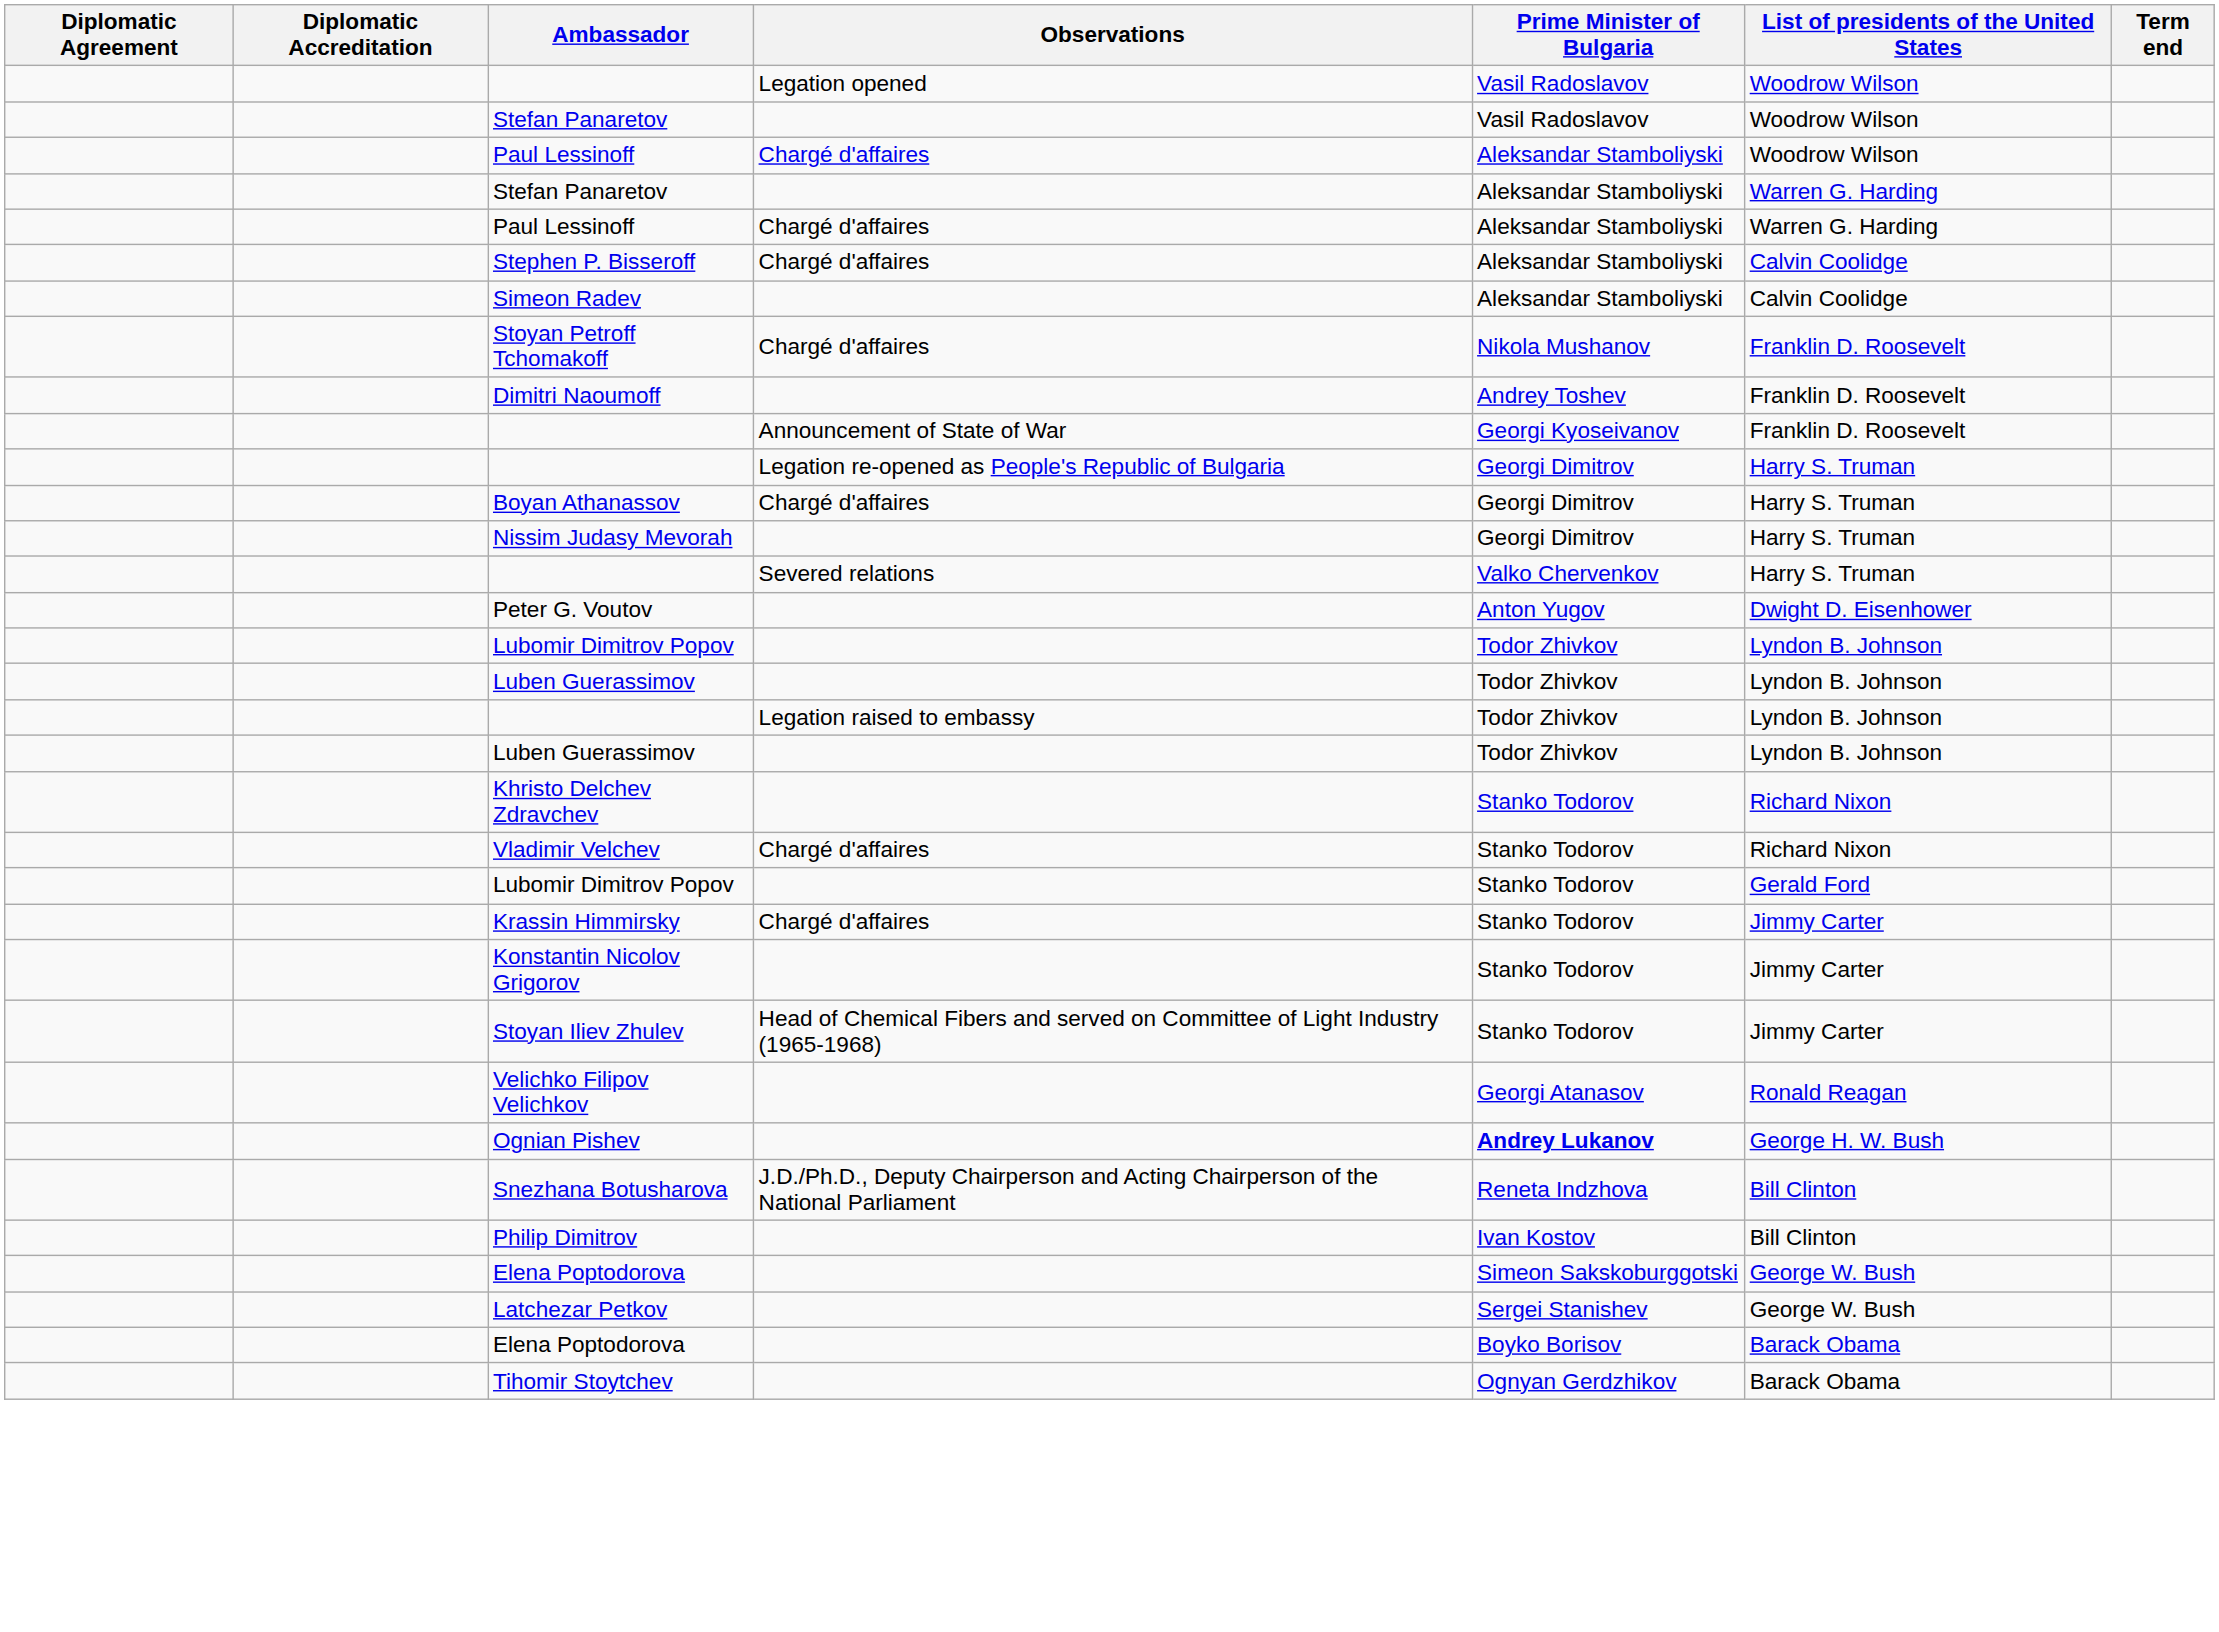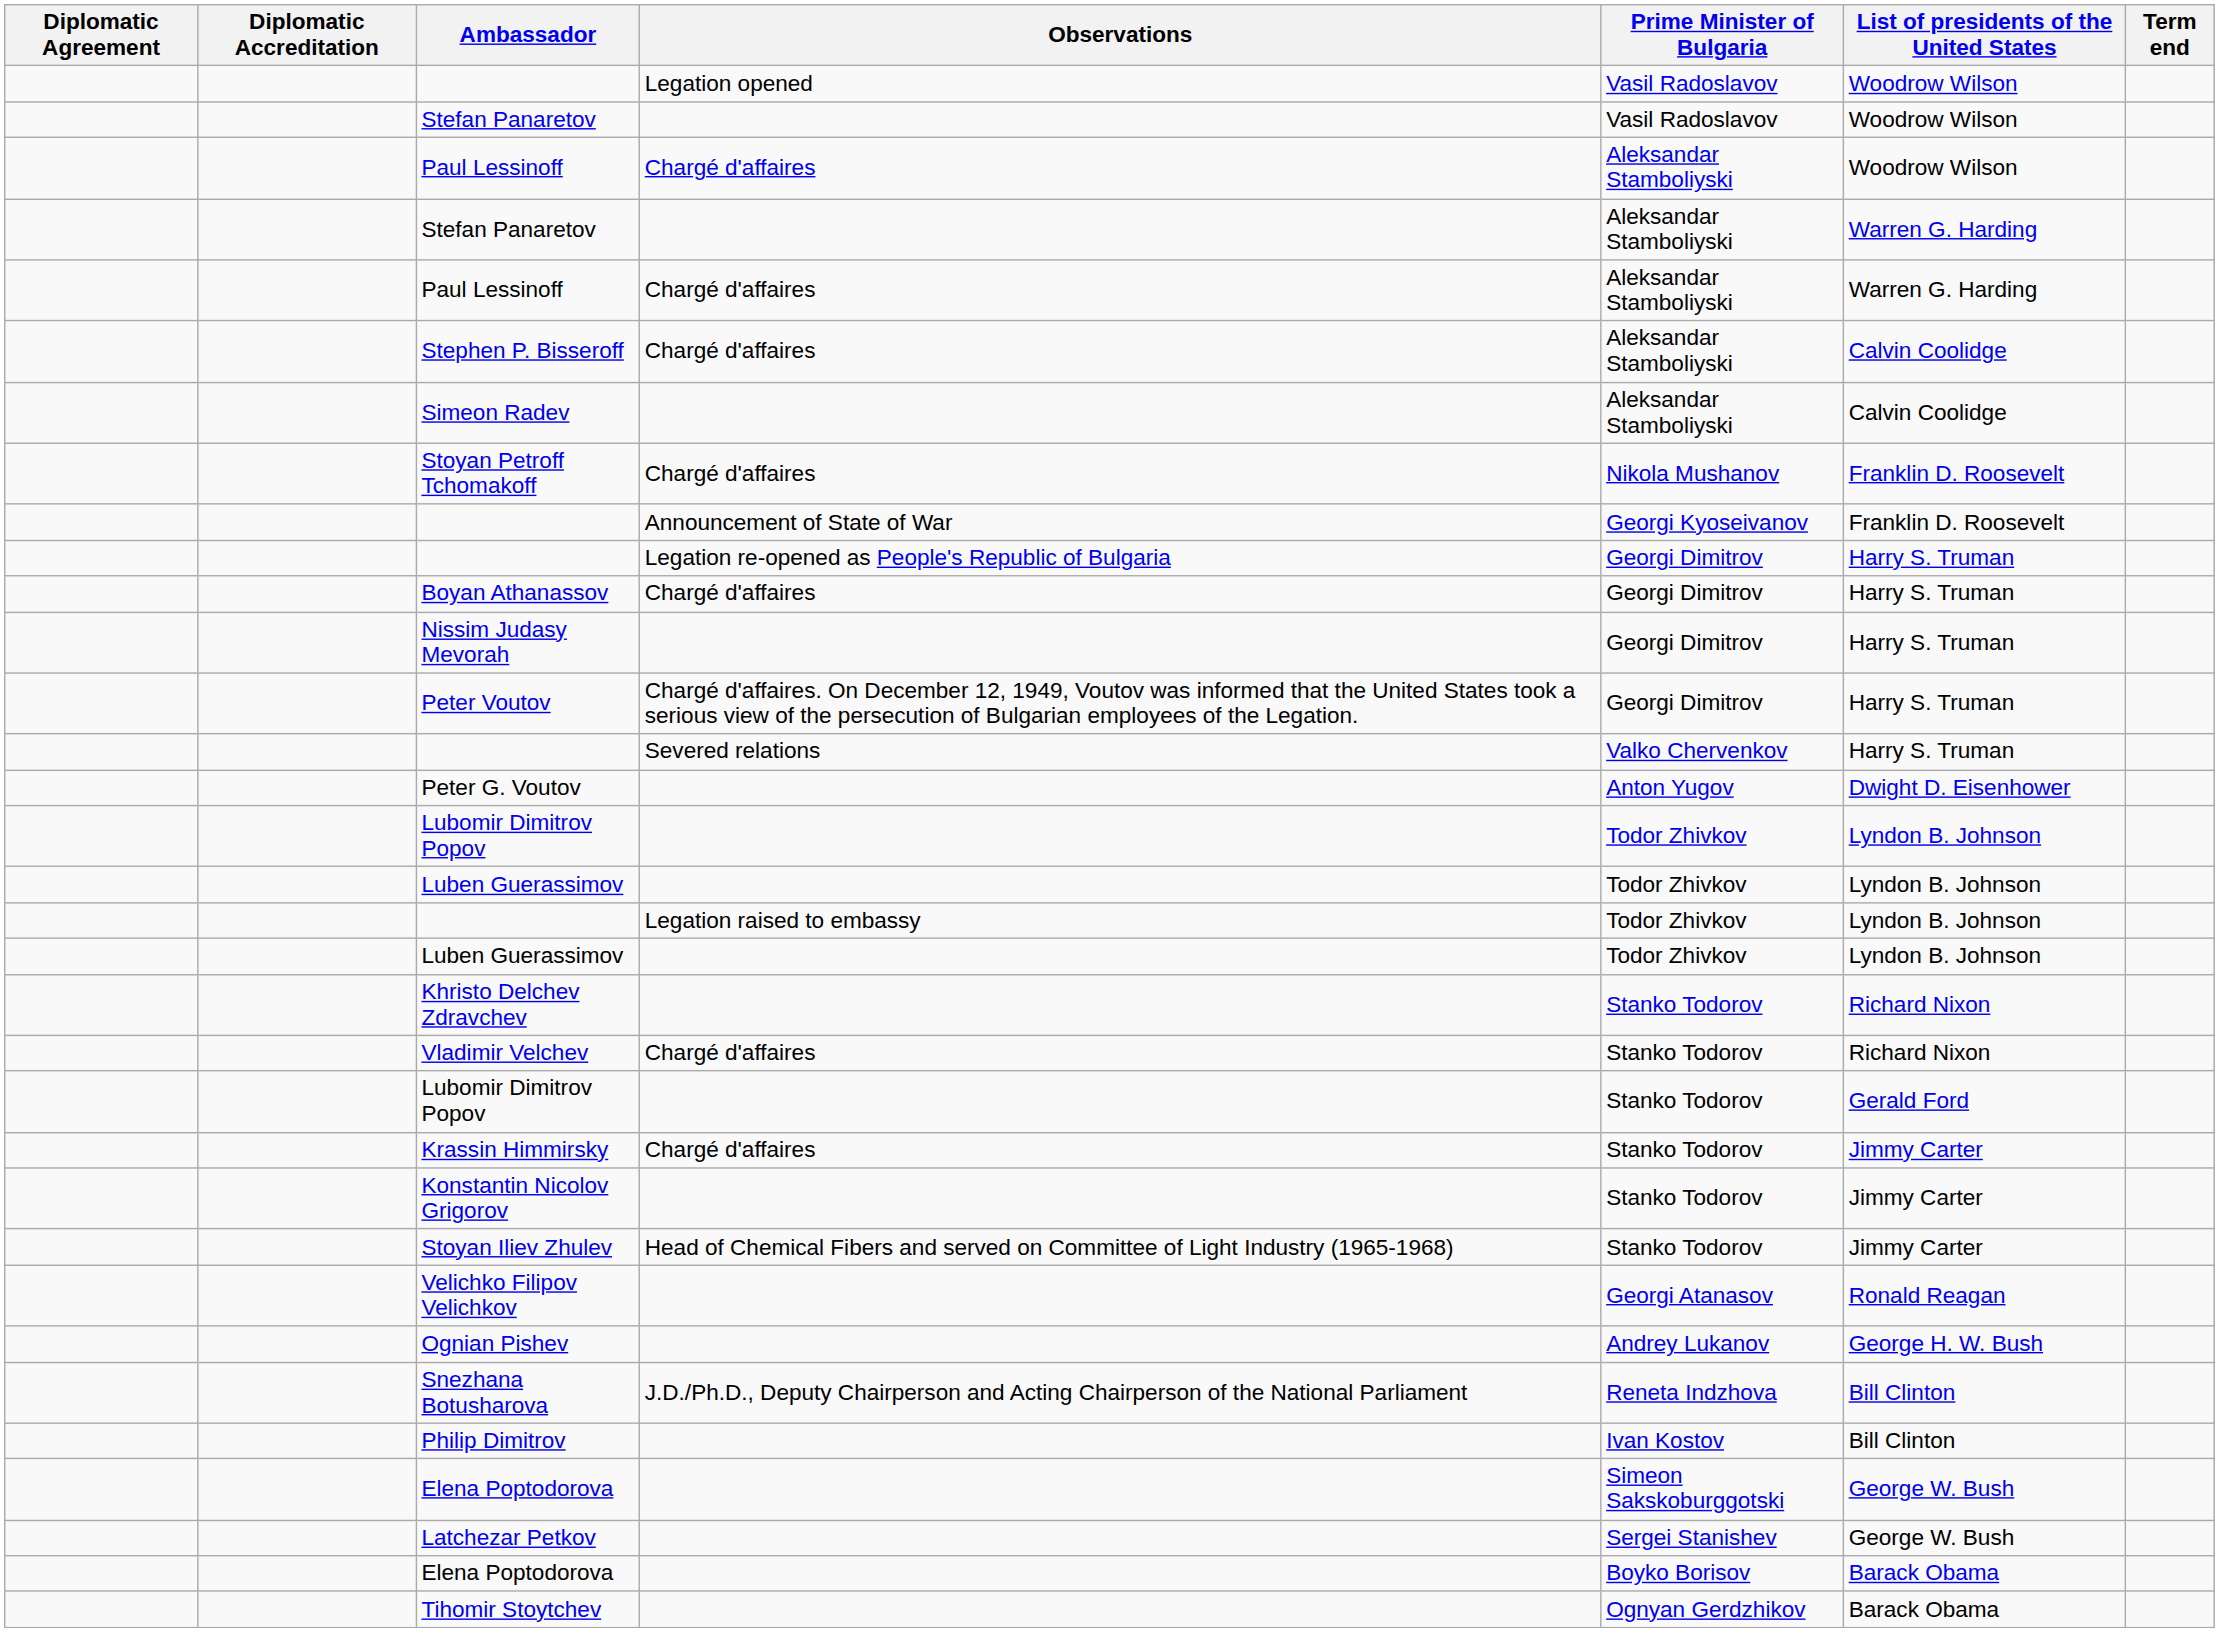 <table class="wikitable sortable">
 <tr>
 <th>Diplomatic Agreement</th>
 <th>Diplomatic Accreditation</th>
 <th><a href='#'>Ambassador</a></th>
 <th>Observations</th>
 <th><a href='#'>Prime Minister of Bulgaria</a></th>
 <th><a href='#'>List of presidents of the United States</a></th>
 <th>Term end</th>
 </tr>
 <tr>
 <td></td>
 <td></td>
 <td></td>
 <td>Legation opened</td>
 <td><a href='#'>Vasil Radoslavov</a></td>
 <td><a href='#'>Woodrow Wilson</a></td>
 <td></td>
 </tr>
 <tr>
 <td></td>
 <td></td>
 <td><a href='#'>Stefan Panaretov</a></td>
 <td></td>
 <td>Vasil Radoslavov</td>
 <td>Woodrow Wilson</td>
 <td></td>
 </tr>
 <tr>
 <td></td>
 <td></td>
 <td><a href='#'>Paul Lessinoff</a></td>
 <td><a href='#'>Chargé d'affaires</a></td>
 <td><a href='#'>Aleksandar Stamboliyski</a></td>
 <td>Woodrow Wilson</td>
 <td></td>
 </tr>
 <tr>
 <td></td>
 <td></td>
 <td>Stefan Panaretov</td>
 <td></td>
 <td>Aleksandar Stamboliyski</td>
 <td><a href='#'>Warren G. Harding</a></td>
 <td></td>
 </tr>
 <tr>
 <td></td>
 <td></td>
 <td>Paul Lessinoff</td>
 <td>Chargé d'affaires</td>
 <td>Aleksandar Stamboliyski</td>
 <td>Warren G. Harding</td>
 <td></td>
 </tr>
 <tr>
 <td></td>
 <td></td>
 <td><a href='#'>Stephen P. Bisseroff</a></td>
 <td>Chargé d'affaires</td>
 <td>Aleksandar Stamboliyski</td>
 <td><a href='#'>Calvin Coolidge</a></td>
 <td></td>
 </tr>
 <tr>
 <td></td>
 <td></td>
 <td><a href='#'>Simeon Radev</a></td>
 <td></td>
 <td>Aleksandar Stamboliyski</td>
 <td>Calvin Coolidge</td>
 <td></td>
 </tr>
 <tr>
 <td></td>
 <td></td>
 <td><a href='#'>Stoyan Petroff Tchomakoff</a></td>
 <td>Chargé d'affaires</td>
 <td><a href='#'>Nikola Mushanov</a></td>
 <td><a href='#'>Franklin D. Roosevelt</a></td>
 <td></td>
 </tr>
 <tr>
 <td></td>
 <td></td>
-<td><a href='#'>Dimitri Naoumoff</a></td>
-<td></td>
-<td><a href='#'>Andrey Toshev</a></td>
-<td>Franklin D. Roosevelt</td>
-<td></td>
-</tr>
-<tr>
-<td></td>
-<td></td>
 <td></td>
 <td>Announcement of State of War</td>
 <td><a href='#'>Georgi Kyoseivanov</a></td>
 <td>Franklin D. Roosevelt</td>
 <td></td>
 </tr>
 <tr>
 <td></td>
 <td></td>
 <td></td>
 <td>Legation re-opened as <a href='#'>People's Republic of Bulgaria</a></td>
 <td><a href='#'>Georgi Dimitrov</a></td>
 <td><a href='#'>Harry S. Truman</a></td>
 <td></td>
 </tr>
 <tr>
 <td></td>
 <td></td>
 <td><a href='#'>Boyan Athanassov</a></td>
 <td>Chargé d'affaires</td>
 <td>Georgi Dimitrov</td>
 <td>Harry S. Truman</td>
 <td></td>
 </tr>
 <tr>
 <td></td>
 <td></td>
 <td><a href='#'>Nissim Judasy Mevorah</a></td>
 <td></td>
+<td>Georgi Dimitrov</td>
+<td>Harry S. Truman</td>
+<td></td>
+</tr>
+<tr>
+<td></td>
+<td></td>
+<td><a href='#'>Peter Voutov</a></td>
+<td>Chargé d'affaires. On December 12, 1949, Voutov was informed that the United States took a serious view of the persecution of Bulgarian employees of the Legation.</td>
 <td>Georgi Dimitrov</td>
 <td>Harry S. Truman</td>
 <td></td>
 </tr>
 <tr>
 <td></td>
 <td></td>
 <td></td>
 <td>Severed relations</td>
 <td><a href='#'>Valko Chervenkov</a></td>
 <td>Harry S. Truman</td>
 <td></td>
 </tr>
 <tr>
 <td></td>
 <td></td>
 <td>Peter G. Voutov</td>
 <td></td>
 <td><a href='#'>Anton Yugov</a></td>
 <td><a href='#'>Dwight D. Eisenhower</a></td>
 <td></td>
 </tr>
 <tr>
 <td></td>
 <td></td>
 <td><a href='#'>Lubomir Dimitrov Popov</a></td>
 <td></td>
 <td><a href='#'>Todor Zhivkov</a></td>
 <td><a href='#'>Lyndon B. Johnson</a></td>
 <td></td>
 </tr>
 <tr>
 <td></td>
 <td></td>
 <td><a href='#'>Luben Guerassimov</a></td>
 <td></td>
 <td>Todor Zhivkov</td>
 <td>Lyndon B. Johnson</td>
 <td></td>
 </tr>
 <tr>
 <td></td>
 <td></td>
 <td></td>
 <td>Legation raised to embassy</td>
 <td>Todor Zhivkov</td>
 <td>Lyndon B. Johnson</td>
 <td></td>
 </tr>
 <tr>
 <td></td>
 <td></td>
 <td>Luben Guerassimov</td>
 <td></td>
 <td>Todor Zhivkov</td>
 <td>Lyndon B. Johnson</td>
 <td></td>
 </tr>
 <tr>
 <td></td>
 <td></td>
 <td><a href='#'>Khristo Delchev Zdravchev</a></td>
 <td></td>
 <td><a href='#'>Stanko Todorov</a></td>
 <td><a href='#'>Richard Nixon</a></td>
 <td></td>
 </tr>
 <tr>
 <td></td>
 <td></td>
 <td><a href='#'>Vladimir Velchev</a></td>
 <td>Chargé d'affaires</td>
 <td>Stanko Todorov</td>
 <td>Richard Nixon</td>
 <td></td>
 </tr>
 <tr>
 <td></td>
 <td></td>
 <td>Lubomir Dimitrov Popov</td>
 <td></td>
 <td>Stanko Todorov</td>
 <td><a href='#'>Gerald Ford</a></td>
 <td></td>
 </tr>
 <tr>
 <td></td>
 <td></td>
 <td><a href='#'>Krassin Himmirsky</a></td>
 <td>Chargé d'affaires</td>
 <td>Stanko Todorov</td>
 <td><a href='#'>Jimmy Carter</a></td>
 <td></td>
 </tr>
 <tr>
 <td></td>
 <td></td>
 <td><a href='#'>Konstantin Nicolov Grigorov</a></td>
 <td></td>
 <td>Stanko Todorov</td>
 <td>Jimmy Carter</td>
 <td></td>
 </tr>
 <tr>
 <td></td>
 <td></td>
 <td><a href='#'>Stoyan Iliev Zhulev</a></td>
 <td>Head of Chemical Fibers and served on Committee of Light Industry (1965-1968)</td>
 <td>Stanko Todorov</td>
 <td>Jimmy Carter</td>
 <td></td>
 </tr>
 <tr>
 <td></td>
 <td></td>
 <td><a href='#'>Velichko Filipov Velichkov</a></td>
 <td></td>
 <td><a href='#'>Georgi Atanasov</a></td>
 <td><a href='#'>Ronald Reagan</a></td>
 <td></td>
 </tr>
 <tr>
 <td></td>
 <td></td>
 <td><a href='#'>Ognian Pishev</a></td>
 <td></td>
-<td><strong><a href='#'>Andrey Lukanov</a></strong></td>
+<td><a href='#'>Andrey Lukanov</a></td>
 <td><a href='#'>George H. W. Bush</a></td>
 <td></td>
 </tr>
 <tr>
 <td></td>
 <td></td>
 <td><a href='#'>Snezhana Botusharova</a></td>
 <td>J.D./Ph.D., Deputy Chairperson and Acting Chairperson of the National Parliament</td>
 <td><a href='#'>Reneta Indzhova</a></td>
 <td><a href='#'>Bill Clinton</a></td>
 <td></td>
 </tr>
 <tr>
 <td></td>
 <td></td>
 <td><a href='#'>Philip Dimitrov</a></td>
 <td></td>
 <td><a href='#'>Ivan Kostov</a></td>
 <td>Bill Clinton</td>
 <td></td>
 </tr>
 <tr>
 <td></td>
 <td></td>
 <td><a href='#'>Elena Poptodorova</a></td>
 <td></td>
 <td><a href='#'>Simeon Sakskoburggotski</a></td>
 <td><a href='#'>George W. Bush</a></td>
 <td></td>
 </tr>
 <tr>
 <td></td>
 <td></td>
 <td><a href='#'>Latchezar Petkov</a></td>
 <td></td>
 <td><a href='#'>Sergei Stanishev</a></td>
 <td>George W. Bush</td>
 <td></td>
 </tr>
 <tr>
 <td></td>
 <td></td>
 <td>Elena Poptodorova</td>
 <td></td>
 <td><a href='#'>Boyko Borisov</a></td>
 <td><a href='#'>Barack Obama</a></td>
 <td></td>
 </tr>
 <tr>
 <td></td>
 <td></td>
 <td><a href='#'>Tihomir Stoytchev</a></td>
 <td></td>
 <td><a href='#'>Ognyan Gerdzhikov</a></td>
 <td>Barack Obama</td>
 <td></td>
 </tr>
 </table>
